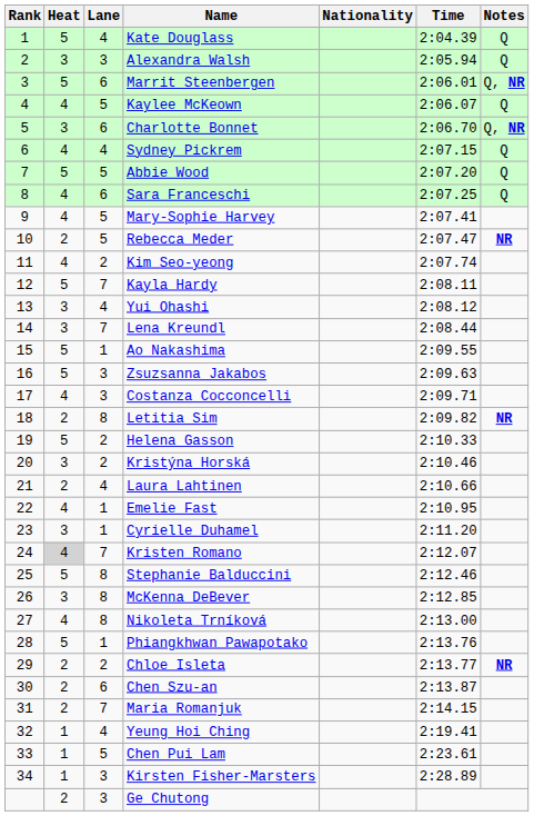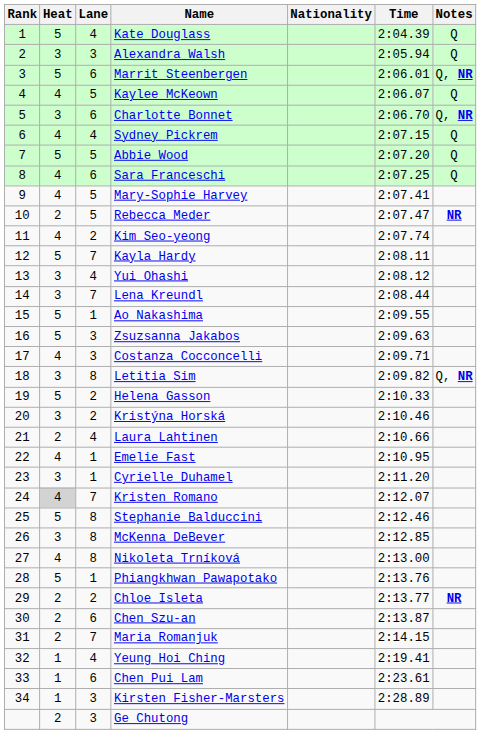 <table class="wikitable sortable" style="text-align:center">
 <tr>
 <th>Rank</th>
 <th>Heat</th>
 <th>Lane</th>
 <th>Name</th>
 <th>Nationality</th>
 <th>Time</th>
 <th>Notes</th>
 </tr>
 <tr bgcolor=ccffcc>
 <td>1</td>
 <td>5</td>
 <td>4</td>
 <td align=left><a href='#'>Kate Douglass</a></td>
 <td align=left></td>
 <td>2:04.39</td>
 <td>Q</td>
 </tr>
 <tr bgcolor=ccffcc>
 <td>2</td>
 <td>3</td>
 <td>3</td>
 <td align=left><a href='#'>Alexandra Walsh</a></td>
 <td align=left></td>
 <td>2:05.94</td>
 <td>Q</td>
 </tr>
 <tr bgcolor=ccffcc>
 <td>3</td>
 <td>5</td>
 <td>6</td>
 <td align=left><a href='#'>Marrit Steenbergen</a></td>
 <td align=left></td>
 <td>2:06.01</td>
 <td>Q, <strong><a href='#'>NR</a></strong></td>
 </tr>
 <tr bgcolor=ccffcc>
 <td>4</td>
 <td>4</td>
 <td>5</td>
 <td align=left><a href='#'>Kaylee McKeown</a></td>
 <td align=left></td>
 <td>2:06.07</td>
 <td>Q</td>
 </tr>
 <tr bgcolor=ccffcc>
 <td>5</td>
 <td>3</td>
 <td>6</td>
 <td align=left><a href='#'>Charlotte Bonnet</a></td>
 <td align=left></td>
 <td>2:06.70</td>
 <td>Q, <strong><a href='#'>NR</a></strong></td>
 </tr>
 <tr bgcolor=ccffcc>
 <td>6</td>
 <td>4</td>
 <td>4</td>
 <td align=left><a href='#'>Sydney Pickrem</a></td>
 <td align=left></td>
 <td>2:07.15</td>
 <td>Q</td>
 </tr>
 <tr bgcolor=ccffcc>
 <td>7</td>
 <td>5</td>
 <td>5</td>
 <td align=left><a href='#'>Abbie Wood</a></td>
 <td align=left></td>
 <td>2:07.20</td>
 <td>Q</td>
 </tr>
 <tr bgcolor=ccffcc>
 <td>8</td>
 <td>4</td>
 <td>6</td>
 <td align=left><a href='#'>Sara Franceschi</a></td>
 <td align=left></td>
 <td>2:07.25</td>
 <td>Q</td>
 </tr>
 <tr>
 <td>9</td>
 <td>4</td>
 <td>5</td>
 <td align=left><a href='#'>Mary-Sophie Harvey</a></td>
 <td align=left></td>
 <td>2:07.41</td>
 <td></td>
 </tr>
 <tr>
 <td>10</td>
 <td>2</td>
 <td>5</td>
 <td align=left><a href='#'>Rebecca Meder</a></td>
 <td align=left></td>
 <td>2:07.47</td>
 <td><strong><a href='#'>NR</a></strong></td>
 </tr>
 <tr>
 <td>11</td>
 <td>4</td>
 <td>2</td>
 <td align=left><a href='#'>Kim Seo-yeong</a></td>
 <td align=left></td>
 <td>2:07.74</td>
 <td></td>
 </tr>
 <tr>
 <td>12</td>
 <td>5</td>
 <td>7</td>
 <td align=left><a href='#'>Kayla Hardy</a></td>
 <td align=left></td>
 <td>2:08.11</td>
 <td></td>
 </tr>
 <tr>
 <td>13</td>
 <td>3</td>
 <td>4</td>
 <td align=left><a href='#'>Yui Ohashi</a></td>
 <td align=left></td>
 <td>2:08.12</td>
 <td></td>
 </tr>
 <tr>
 <td>14</td>
 <td>3</td>
 <td>7</td>
 <td align=left><a href='#'>Lena Kreundl</a></td>
 <td align=left></td>
 <td>2:08.44</td>
 <td></td>
 </tr>
 <tr>
 <td>15</td>
 <td>5</td>
 <td>1</td>
 <td align=left><a href='#'>Ao Nakashima</a></td>
 <td align=left></td>
 <td>2:09.55</td>
 <td></td>
 </tr>
 <tr>
 <td>16</td>
 <td>5</td>
 <td>3</td>
 <td align=left><a href='#'>Zsuzsanna Jakabos</a></td>
 <td align=left></td>
 <td>2:09.63</td>
 <td></td>
 </tr>
 <tr>
 <td>17</td>
 <td>4</td>
 <td>3</td>
 <td align=left><a href='#'>Costanza Cocconcelli</a></td>
 <td align=left></td>
 <td>2:09.71</td>
 <td></td>
 </tr>
 <tr>
 <td>18</td>
-<td>2</td>
+<td>3</td>
 <td>8</td>
 <td align=left><a href='#'>Letitia Sim</a></td>
 <td align=left></td>
 <td>2:09.82</td>
-<td><strong><a href='#'>NR</a></strong></td>
+<td>Q, <strong><a href='#'>NR</a></strong></td>
 </tr>
 <tr>
 <td>19</td>
 <td>5</td>
 <td>2</td>
 <td align=left><a href='#'>Helena Gasson</a></td>
 <td align=left></td>
 <td>2:10.33</td>
 <td></td>
 </tr>
 <tr>
 <td>20</td>
 <td>3</td>
 <td>2</td>
 <td align=left><a href='#'>Kristýna Horská</a></td>
 <td align=left></td>
 <td>2:10.46</td>
 <td></td>
 </tr>
 <tr>
 <td>21</td>
 <td>2</td>
 <td>4</td>
 <td align=left><a href='#'>Laura Lahtinen</a></td>
 <td align=left></td>
 <td>2:10.66</td>
 <td></td>
 </tr>
 <tr>
 <td>22</td>
 <td>4</td>
 <td>1</td>
 <td align=left><a href='#'>Emelie Fast</a></td>
 <td align=left></td>
 <td>2:10.95</td>
 <td></td>
 </tr>
 <tr>
 <td>23</td>
 <td>3</td>
 <td>1</td>
 <td align=left><a href='#'>Cyrielle Duhamel</a></td>
 <td align=left></td>
 <td>2:11.20</td>
 <td></td>
 </tr>
 <tr>
 <td>24</td>
 <td style="background: lightgrey;">4</td>
 <td>7</td>
 <td align=left><a href='#'>Kristen Romano</a></td>
 <td align=left></td>
 <td>2:12.07</td>
 <td></td>
 </tr>
 <tr>
 <td>25</td>
 <td>5</td>
 <td>8</td>
 <td align=left><a href='#'>Stephanie Balduccini</a></td>
 <td align=left></td>
 <td>2:12.46</td>
 <td></td>
 </tr>
 <tr>
 <td>26</td>
 <td>3</td>
 <td>8</td>
 <td align=left><a href='#'>McKenna DeBever</a></td>
 <td align=left></td>
 <td>2:12.85</td>
 <td></td>
 </tr>
 <tr>
 <td>27</td>
 <td>4</td>
 <td>8</td>
 <td align=left><a href='#'>Nikoleta Trníková</a></td>
 <td align=left></td>
 <td>2:13.00</td>
 <td></td>
 </tr>
 <tr>
 <td>28</td>
 <td>5</td>
 <td>1</td>
 <td align=left><a href='#'>Phiangkhwan Pawapotako</a></td>
 <td align=left></td>
 <td>2:13.76</td>
 <td></td>
 </tr>
 <tr>
 <td>29</td>
 <td>2</td>
 <td>2</td>
 <td align=left><a href='#'>Chloe Isleta</a></td>
 <td align=left></td>
 <td>2:13.77</td>
 <td><strong><a href='#'>NR</a></strong></td>
 </tr>
 <tr>
 <td>30</td>
 <td>2</td>
 <td>6</td>
 <td align=left><a href='#'>Chen Szu-an</a></td>
 <td align=left></td>
 <td>2:13.87</td>
 <td></td>
 </tr>
 <tr>
 <td>31</td>
 <td>2</td>
 <td>7</td>
 <td align=left><a href='#'>Maria Romanjuk</a></td>
 <td align=left></td>
 <td>2:14.15</td>
 <td></td>
 </tr>
 <tr>
 <td>32</td>
 <td>1</td>
 <td>4</td>
 <td align=left><a href='#'>Yeung Hoi Ching</a></td>
 <td align=left></td>
 <td>2:19.41</td>
 <td></td>
 </tr>
 <tr>
 <td>33</td>
 <td>1</td>
-<td>5</td>
+<td>6</td>
 <td align=left><a href='#'>Chen Pui Lam</a></td>
 <td align=left></td>
 <td>2:23.61</td>
 <td></td>
 </tr>
 <tr>
 <td>34</td>
 <td>1</td>
 <td>3</td>
 <td align=left><a href='#'>Kirsten Fisher-Marsters</a></td>
 <td align=left></td>
 <td>2:28.89</td>
 <td></td>
 </tr>
 <tr>
 <td></td>
 <td>2</td>
 <td>3</td>
 <td align=left><a href='#'>Ge Chutong</a></td>
 <td align=left></td>
 <td colspan=2></td>
 </tr>
 </table>
